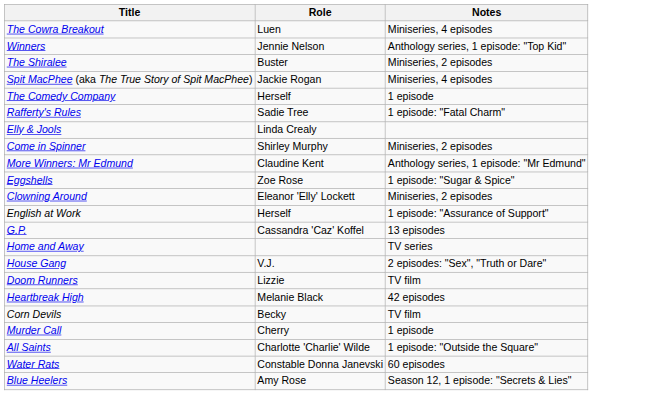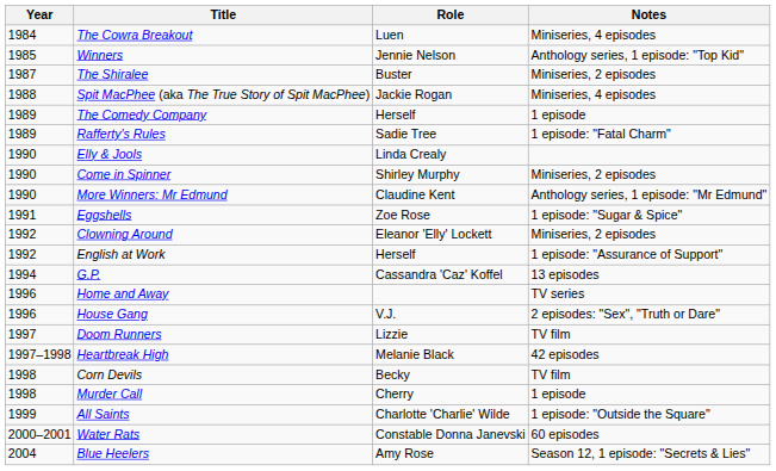 <table class="wikitable sortable">
 <tr>
+<th>Year</th>
 <th>Title</th>
 <th>Role</th>
 <th class="unsortable">Notes</th>
 </tr>
 <tr>
+<td>1984</td>
 <td><em><a href='#'>The Cowra Breakout</a></em></td>
 <td>Luen</td>
 <td>Miniseries, 4 episodes</td>
 </tr>
 <tr>
+<td>1985</td>
 <td><em><a href='#'>Winners</a></em></td>
 <td>Jennie Nelson</td>
 <td>Anthology series, 1 episode: "Top Kid"</td>
 </tr>
 <tr>
+<td>1987</td>
 <td><em><a href='#'>The Shiralee</a></em></td>
 <td>Buster</td>
 <td>Miniseries, 2 episodes</td>
 </tr>
 <tr>
+<td>1988</td>
 <td><em><a href='#'>Spit MacPhee</a></em> (aka <em>The True Story of Spit MacPhee</em>)</td>
 <td>Jackie Rogan</td>
 <td>Miniseries, 4 episodes</td>
 </tr>
 <tr>
+<td>1989</td>
 <td><em><a href='#'>The Comedy Company</a></em></td>
 <td>Herself</td>
 <td>1 episode</td>
 </tr>
 <tr>
+<td>1989</td>
 <td><em><a href='#'>Rafferty's Rules</a></em></td>
 <td>Sadie Tree</td>
 <td>1 episode: "Fatal Charm"</td>
 </tr>
 <tr>
+<td>1990</td>
 <td><em><a href='#'>Elly & Jools</a></em></td>
 <td>Linda Crealy</td>
 <td></td>
 </tr>
 <tr>
+<td>1990</td>
 <td><em><a href='#'>Come in Spinner</a></em></td>
 <td>Shirley Murphy</td>
 <td>Miniseries, 2 episodes</td>
 </tr>
 <tr>
+<td>1990</td>
 <td><em><a href='#'>More Winners: Mr Edmund</a></em></td>
 <td>Claudine Kent</td>
 <td>Anthology series, 1 episode: "Mr Edmund"</td>
 </tr>
 <tr>
+<td>1991</td>
 <td><em><a href='#'>Eggshells</a></em></td>
 <td>Zoe Rose</td>
 <td>1 episode: "Sugar & Spice"</td>
 </tr>
 <tr>
+<td>1992</td>
 <td><em><a href='#'>Clowning Around</a></em></td>
 <td>Eleanor 'Elly' Lockett</td>
 <td>Miniseries, 2 episodes</td>
 </tr>
 <tr>
+<td>1992</td>
 <td><em>English at Work</em></td>
 <td>Herself</td>
 <td>1 episode: "Assurance of Support"</td>
 </tr>
 <tr>
+<td>1994</td>
 <td><em><a href='#'>G.P.</a></em></td>
 <td>Cassandra 'Caz' Koffel</td>
 <td>13 episodes</td>
 </tr>
 <tr>
+<td>1996</td>
 <td><em><a href='#'>Home and Away</a></em></td>
 <td></td>
 <td>TV series</td>
 </tr>
 <tr>
+<td>1996</td>
 <td><em><a href='#'>House Gang</a></em></td>
 <td>V.J.</td>
 <td>2 episodes: "Sex", "Truth or Dare"</td>
 </tr>
 <tr>
+<td>1997</td>
 <td><em><a href='#'>Doom Runners</a></em></td>
 <td>Lizzie</td>
 <td>TV film</td>
 </tr>
 <tr>
+<td>1997–1998</td>
 <td><em><a href='#'>Heartbreak High</a></em></td>
 <td>Melanie Black</td>
 <td>42 episodes</td>
 </tr>
 <tr>
+<td>1998</td>
 <td><em>Corn Devils</em></td>
 <td>Becky</td>
 <td>TV film</td>
 </tr>
 <tr>
+<td>1998</td>
 <td><em><a href='#'>Murder Call</a></em></td>
 <td>Cherry</td>
 <td>1 episode</td>
 </tr>
 <tr>
+<td>1999</td>
 <td><em><a href='#'>All Saints</a></em></td>
 <td>Charlotte 'Charlie' Wilde</td>
 <td>1 episode: "Outside the Square"</td>
 </tr>
 <tr>
+<td>2000–2001</td>
 <td><em><a href='#'>Water Rats</a></em></td>
 <td>Constable Donna Janevski</td>
 <td>60 episodes</td>
 </tr>
 <tr>
+<td>2004</td>
 <td><em><a href='#'>Blue Heelers</a></em></td>
 <td>Amy Rose</td>
 <td>Season 12, 1 episode: "Secrets & Lies"</td>
 </tr>
 </table>
